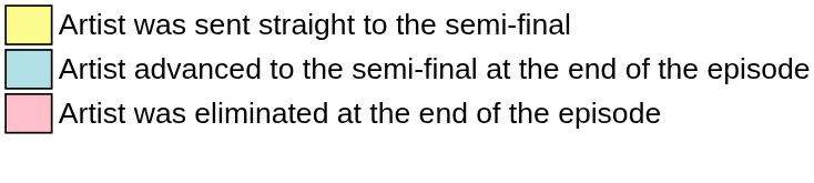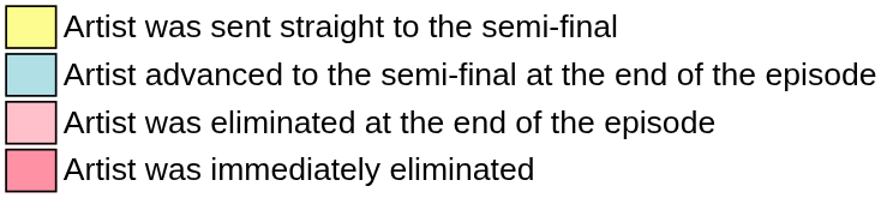 <table class="toccolours" style="font-size: 100%; white-space: nowrap">
 <tr>
 <td style="background:#fdfc8f; border:1px solid black">     </td>
 <td>Artist was sent straight to the semi-final</td>
 </tr>
 <tr>
 <td style="background:#b0e0e6; border:1px solid black">     </td>
 <td>Artist advanced to the semi-final at the end of the episode</td>
 </tr>
 <tr>
 <td style="background: pink; border:1px solid black">     </td>
 <td>Artist was eliminated at the end of the episode</td>
 </tr>
+<tr>
+<td style="background:#FF91A4; border:1px solid black">     </td>
+<td>Artist was immediately eliminated</td>
+</tr>
 </table>
